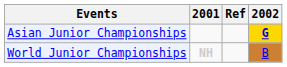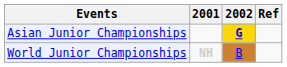 <table class="wikitable" style="font-size: 90%; text-align:center">
 <tr>
 <th>Events</th>
 <th>2001</th>
+<th>2002</th>
 <th>Ref</th>
-<th>2002</th>
 </tr>
 <tr>
 <td bgcolor="#ECF2FF"; align="left"><a href='#'>Asian Junior Championships</a></td>
 <td></td>
+<td bgcolor=gold><a href='#'><strong>G</strong></a></td>
 <td></td>
-<td bgcolor=gold><a href='#'><strong>G</strong></a></td>
 </tr>
 <tr>
 <td bgcolor="#ECF2FF"; align="left"><a href='#'>World Junior Championships</a></td>
 <td style=color:#ccc><strong>NH</strong></td>
+<td bgcolor=CD7F32><a href='#'>B</a></td>
 <td></td>
-<td bgcolor=CD7F32><a href='#'>B</a></td>
 </tr>
 </table>
